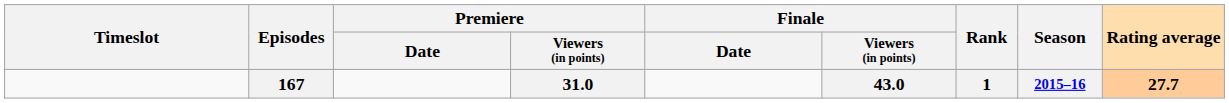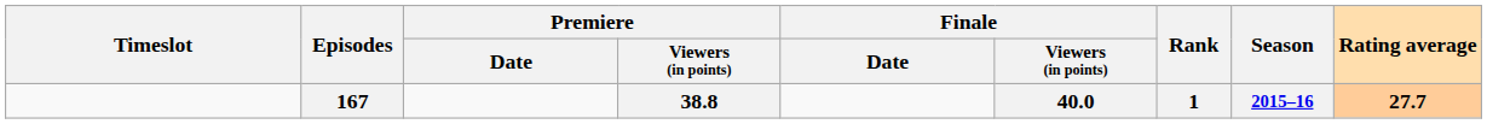 <table class="wikitable">
 <tr>
 <th style="width:20%;" rowspan=2>Timeslot</th>
 <th style="width:07%;" rowspan=2>Episodes</th>
 <th colspan=2>Premiere</th>
 <th colspan=2>Finale</th>
 <th style="width:05%;" rowspan=2>Rank</th>
 <th style="width:07%;" rowspan=2>Season</th>
 <th style="width:10%; background:#ffdead;" rowspan="2">Rating average</th>
 </tr>
 <tr>
 <th>Date</th>
 <th span style="width:11%; font-size:smaller; line-height:100%;">Viewers<br><small>(in points)</small></th>
 <th>Date</th>
 <th span style="width:11%; font-size:smaller; line-height:100%;">Viewers<br><small>(in points)</small></th>
 </tr>
 <tr>
 <td></td>
 <th>167</th>
 <td style="font-size:11px;line-height:110%"></td>
-<th>31.0</th>
+<th>38.8</th>
 <td style="font-size:11px;line-height:110%"></td>
-<th>43.0</th>
+<th>40.0</th>
 <th>1</th>
 <th style="font-size:smaller"><a href='#'>2015–16</a></th>
 <th style="background:#fc9;">27.7</th>
 </tr>
 </table>
